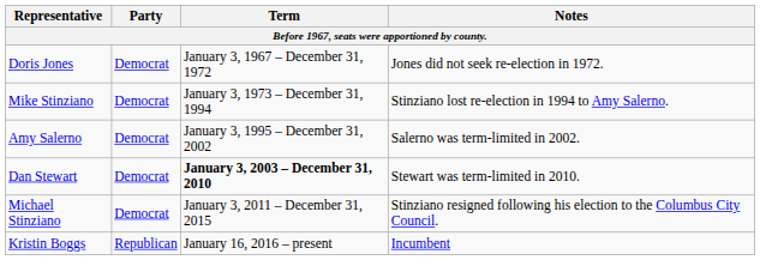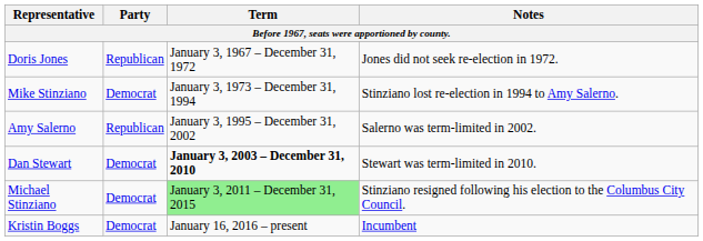 <table class=wikitable>
 <tr valign=bottom>
 <th>Representative</th>
 <th>Party</th>
 <th>Term</th>
 <th>Notes</th>
 </tr>
 <tr>
 <th colspan=5 style="font-size: 80%;"><em>Before 1967, seats were apportioned by county.</em></th>
 </tr>
 <tr>
 <td><a href='#'>Doris Jones</a></td>
-<td><a href='#'>Democrat</a></td>
+<td><a href='#'>Republican</a></td>
 <td>January 3, 1967 – December 31, 1972</td>
 <td>Jones did not seek re-election in 1972.</td>
 </tr>
 <tr>
 <td><a href='#'>Mike Stinziano</a></td>
 <td><a href='#'>Democrat</a></td>
 <td>January 3, 1973 – December 31, 1994</td>
 <td>Stinziano lost re-election in 1994 to <a href='#'>Amy Salerno</a>.</td>
 </tr>
 <tr>
 <td><a href='#'>Amy Salerno</a></td>
-<td><a href='#'>Democrat</a></td>
+<td><a href='#'>Republican</a></td>
 <td>January 3, 1995 – December 31, 2002</td>
 <td>Salerno was term-limited in 2002.</td>
 </tr>
 <tr>
 <td><a href='#'>Dan Stewart</a></td>
 <td><a href='#'>Democrat</a></td>
 <td><strong>January 3, 2003 – December 31, 2010</strong></td>
 <td>Stewart was term-limited in 2010.</td>
 </tr>
 <tr>
 <td><a href='#'>Michael Stinziano</a></td>
 <td><a href='#'>Democrat</a></td>
-<td>January 3, 2011 – December 31, 2015</td>
+<td style="background: lightgreen;">January 3, 2011 – December 31, 2015</td>
 <td>Stinziano resigned following his election to the <a href='#'>Columbus City Council</a>.</td>
 </tr>
 <tr>
 <td><a href='#'>Kristin Boggs</a></td>
-<td><a href='#'>Republican</a></td>
+<td><a href='#'>Democrat</a></td>
 <td>January 16, 2016 – present</td>
 <td><a href='#'>Incumbent</a></td>
 </tr>
 </table>
